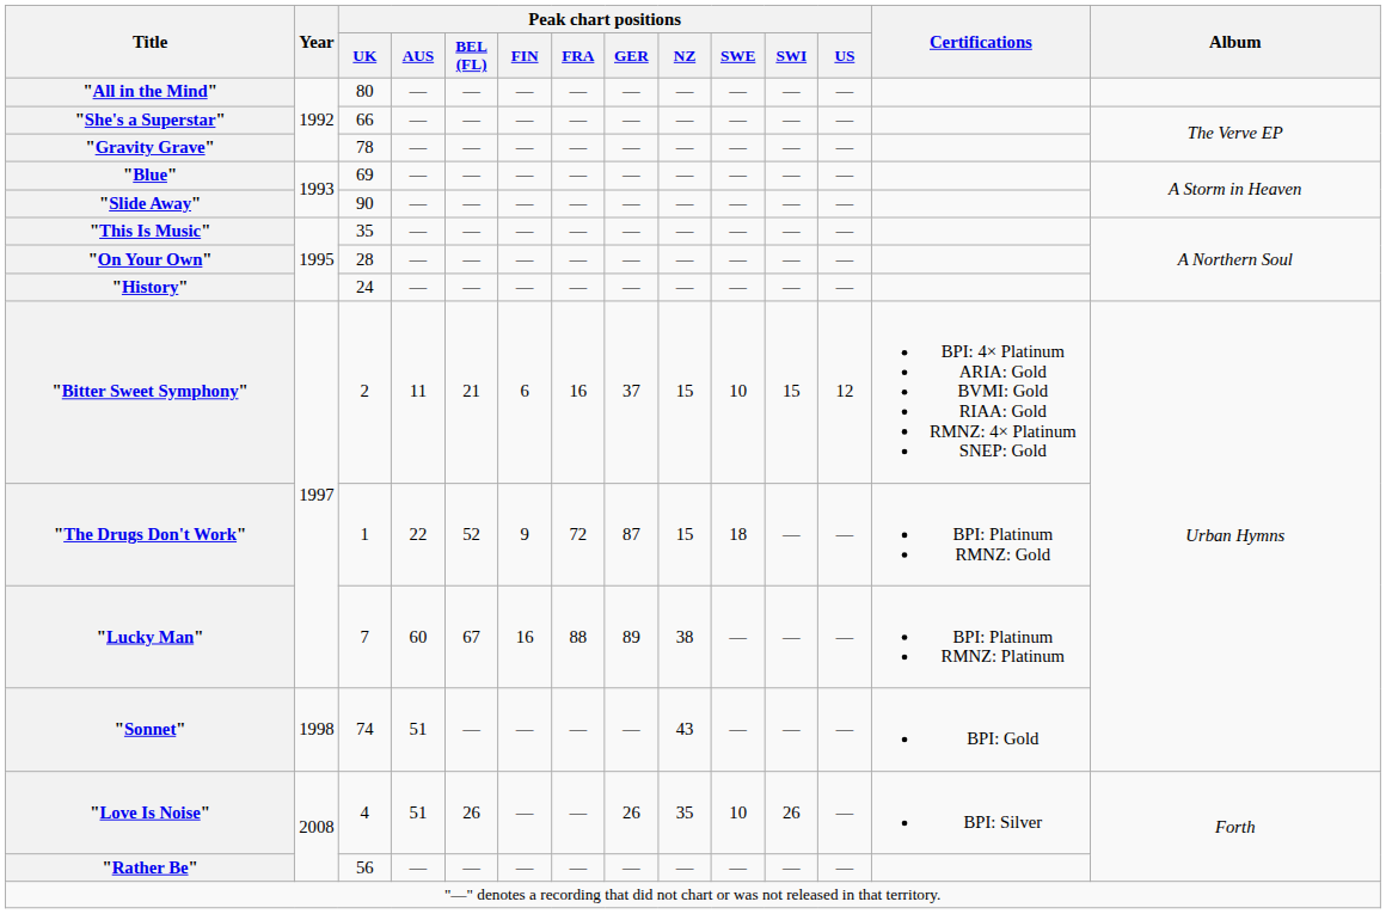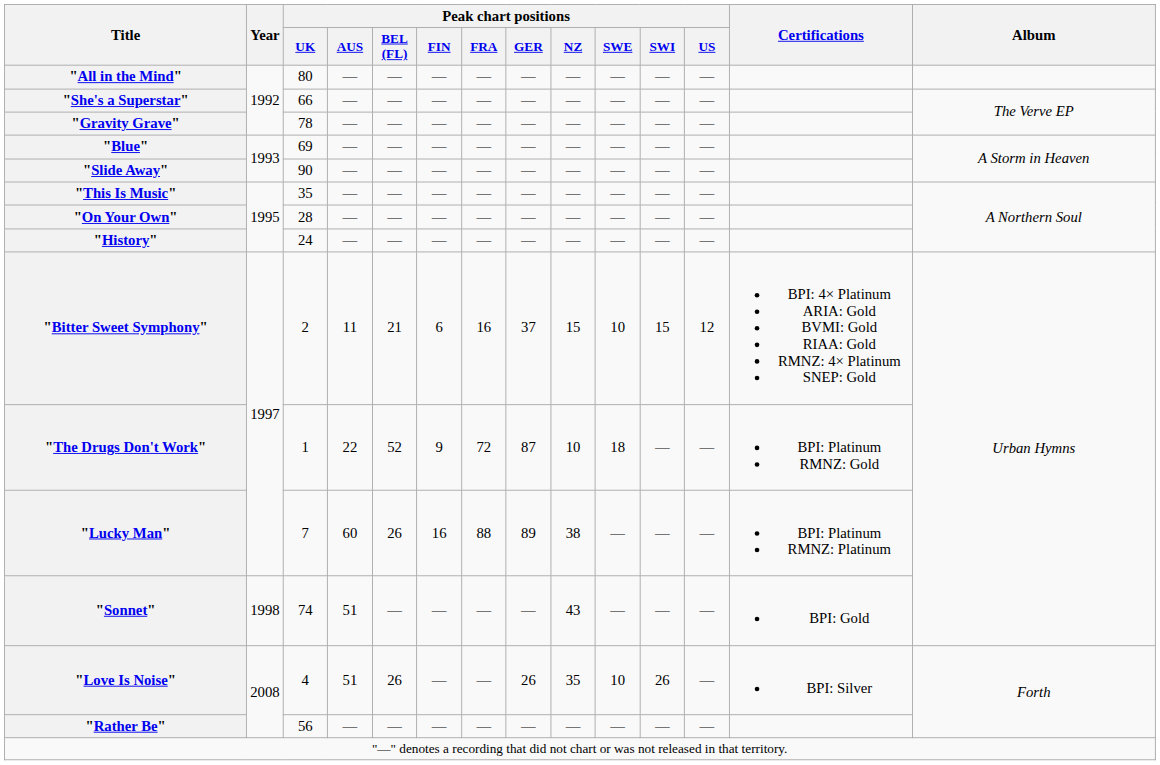 <table class="wikitable plainrowheaders" style="text-align:center;">
 <tr>
 <th scope="col" rowspan="2" style="width:16em;">Title</th>
 <th scope="col" rowspan="2">Year</th>
 <th scope="col" colspan="10">Peak chart positions</th>
 <th scope="col" rowspan="2" style="width:12em;"><a href='#'>Certifications</a></th>
 <th scope="col" rowspan="2" style="width:16em;">Album</th>
 </tr>
 <tr>
 <th scope="col" style="width:2.9em;font-size:90%;"><a href='#'>UK</a><br></th>
 <th scope="col" style="width:2.9em;font-size:90%;"><a href='#'>AUS</a><br></th>
 <th scope="col" style="width:2.9em;font-size:90%;"><a href='#'>BEL<br>(FL)</a><br></th>
 <th scope="col" style="width:2.9em;font-size:90%;"><a href='#'>FIN</a><br></th>
 <th scope="col" style="width:2.9em;font-size:90%;"><a href='#'>FRA</a><br></th>
 <th scope="col" style="width:2.9em;font-size:90%;"><a href='#'>GER</a><br></th>
 <th scope="col" style="width:2.9em;font-size:90%;"><a href='#'>NZ</a><br></th>
 <th scope="col" style="width:2.9em;font-size:90%;"><a href='#'>SWE</a><br></th>
 <th scope="col" style="width:2.9em;font-size:90%;"><a href='#'>SWI</a><br></th>
 <th scope="col" style="width:2.9em;font-size:90%;"><a href='#'>US</a><br></th>
 </tr>
 <tr>
 <th scope="row">"<a href='#'>All in the Mind</a>"</th>
 <td rowspan="3">1992</td>
 <td>80</td>
 <td>—</td>
 <td>—</td>
 <td>—</td>
 <td>—</td>
 <td>—</td>
 <td>—</td>
 <td>—</td>
 <td>—</td>
 <td>—</td>
 <td></td>
 <td></td>
 </tr>
 <tr>
 <th scope="row">"<a href='#'>She's a Superstar</a>"</th>
 <td>66</td>
 <td>—</td>
 <td>—</td>
 <td>—</td>
 <td>—</td>
 <td>—</td>
 <td>—</td>
 <td>—</td>
 <td>—</td>
 <td>—</td>
 <td></td>
 <td rowspan="2"><em>The Verve EP</em></td>
 </tr>
 <tr>
 <th scope="row">"<a href='#'>Gravity Grave</a>"</th>
 <td>78</td>
 <td>—</td>
 <td>—</td>
 <td>—</td>
 <td>—</td>
 <td>—</td>
 <td>—</td>
 <td>—</td>
 <td>—</td>
 <td>—</td>
 <td></td>
 </tr>
 <tr>
 <th scope="row">"<a href='#'>Blue</a>"</th>
 <td rowspan="2">1993</td>
 <td>69</td>
 <td>—</td>
 <td>—</td>
 <td>—</td>
 <td>—</td>
 <td>—</td>
 <td>—</td>
 <td>—</td>
 <td>—</td>
 <td>—</td>
 <td></td>
 <td rowspan="2"><em>A Storm in Heaven</em></td>
 </tr>
 <tr>
 <th scope="row">"<a href='#'>Slide Away</a>"</th>
 <td>90</td>
 <td>—</td>
 <td>—</td>
 <td>—</td>
 <td>—</td>
 <td>—</td>
 <td>—</td>
 <td>—</td>
 <td>—</td>
 <td>—</td>
 <td></td>
 </tr>
 <tr>
 <th scope="row">"<a href='#'>This Is Music</a>"</th>
 <td rowspan="3">1995</td>
 <td>35</td>
 <td>—</td>
 <td>—</td>
 <td>—</td>
 <td>—</td>
 <td>—</td>
 <td>—</td>
 <td>—</td>
 <td>—</td>
 <td>—</td>
 <td></td>
 <td rowspan="3"><em>A Northern Soul</em></td>
 </tr>
 <tr>
 <th scope="row">"<a href='#'>On Your Own</a>"</th>
 <td>28</td>
 <td>—</td>
 <td>—</td>
 <td>—</td>
 <td>—</td>
 <td>—</td>
 <td>—</td>
 <td>—</td>
 <td>—</td>
 <td>—</td>
 <td></td>
 </tr>
 <tr>
 <th scope="row">"<a href='#'>History</a>"</th>
 <td>24</td>
 <td>—</td>
 <td>—</td>
 <td>—</td>
 <td>—</td>
 <td>—</td>
 <td>—</td>
 <td>—</td>
 <td>—</td>
 <td>—</td>
 <td></td>
 </tr>
 <tr>
 <th scope="row">"<a href='#'>Bitter Sweet Symphony</a>"</th>
 <td rowspan="3">1997</td>
 <td>2</td>
 <td>11</td>
 <td>21</td>
 <td>6</td>
 <td>16</td>
 <td>37</td>
 <td>15</td>
 <td>10</td>
 <td>15</td>
 <td>12</td>
 <td><br><ul><li>BPI: 4× Platinum</li><li>ARIA: Gold</li><li>BVMI: Gold</li><li>RIAA: Gold</li><li>RMNZ: 4× Platinum</li><li>SNEP: Gold</li></ul></td>
 <td rowspan="4"><em>Urban Hymns</em></td>
 </tr>
 <tr>
 <th scope="row">"<a href='#'>The Drugs Don't Work</a>"</th>
 <td>1</td>
 <td>22</td>
 <td>52</td>
 <td>9</td>
 <td>72</td>
 <td>87</td>
-<td>15</td>
+<td>10</td>
 <td>18</td>
 <td>—</td>
 <td>—</td>
 <td><br><ul><li>BPI: Platinum</li><li>RMNZ: Gold</li></ul></td>
 </tr>
 <tr>
 <th scope="row">"<a href='#'>Lucky Man</a>"</th>
 <td>7</td>
 <td>60</td>
-<td>67</td>
+<td>26</td>
 <td>16</td>
 <td>88</td>
 <td>89</td>
 <td>38</td>
 <td>—</td>
 <td>—</td>
 <td>—</td>
 <td><br><ul><li>BPI: Platinum</li><li>RMNZ: Platinum</li></ul></td>
 </tr>
 <tr>
 <th scope="row">"<a href='#'>Sonnet</a>"</th>
 <td>1998</td>
 <td>74</td>
 <td>51</td>
 <td>—</td>
 <td>—</td>
 <td>—</td>
 <td>—</td>
 <td>43</td>
 <td>—</td>
 <td>—</td>
 <td>—</td>
 <td><br><ul><li>BPI: Gold</li></ul></td>
 </tr>
 <tr>
 <th scope="row">"<a href='#'>Love Is Noise</a>"</th>
 <td rowspan="2">2008</td>
 <td>4</td>
 <td>51</td>
 <td>26</td>
 <td>—</td>
 <td>—</td>
 <td>26</td>
 <td>35</td>
 <td>10</td>
 <td>26</td>
 <td>—</td>
 <td><br><ul><li>BPI: Silver</li></ul></td>
 <td rowspan="2"><em>Forth</em></td>
 </tr>
 <tr>
 <th scope="row">"<a href='#'>Rather Be</a>"</th>
 <td>56</td>
 <td>—</td>
 <td>—</td>
 <td>—</td>
 <td>—</td>
 <td>—</td>
 <td>—</td>
 <td>—</td>
 <td>—</td>
 <td>—</td>
 <td></td>
 </tr>
 <tr>
 <td colspan="14" style="font-size:90%">"—" denotes a recording that did not chart or was not released in that territory.</td>
 </tr>
 </table>
